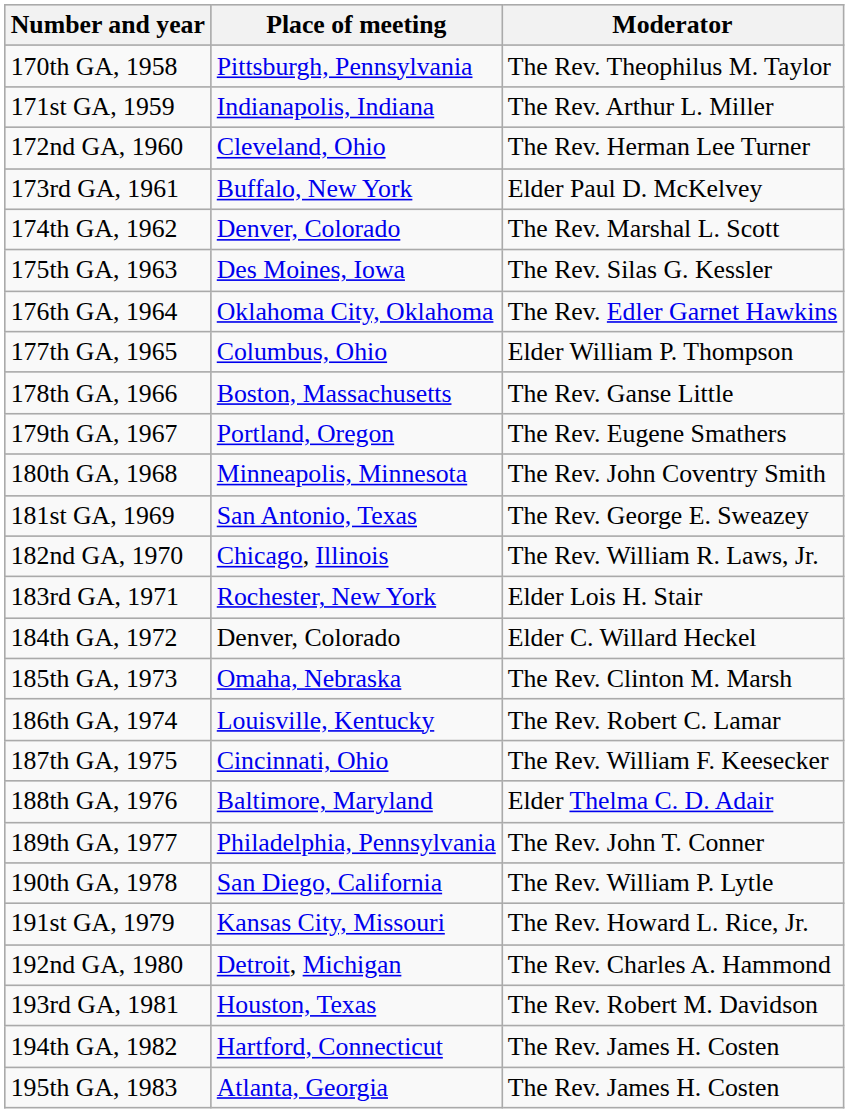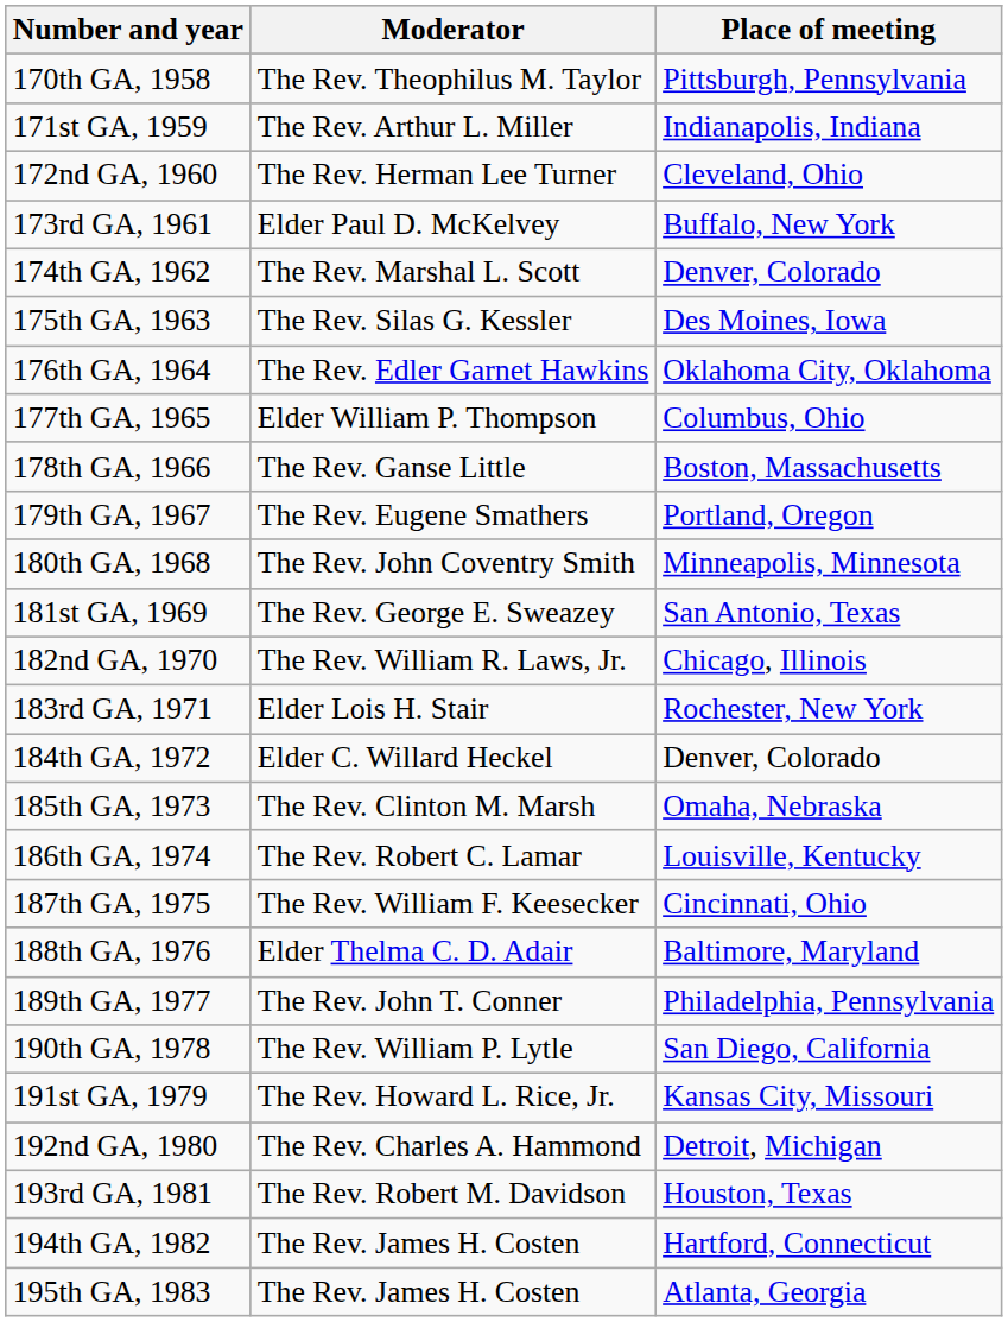 <table class="wikitable">
 <tr>
 <th>Number and year</th>
+<th>Moderator</th>
 <th>Place of meeting</th>
-<th>Moderator</th>
 </tr>
 <tr>
 <td>170th GA, 1958</td>
+<td>The Rev. Theophilus M. Taylor</td>
 <td><a href='#'>Pittsburgh, Pennsylvania</a></td>
-<td>The Rev. Theophilus M. Taylor</td>
 </tr>
 <tr>
 <td>171st GA, 1959</td>
+<td>The Rev. Arthur L. Miller</td>
 <td><a href='#'>Indianapolis, Indiana</a></td>
-<td>The Rev. Arthur L. Miller</td>
 </tr>
 <tr>
 <td>172nd GA, 1960</td>
+<td>The Rev. Herman Lee Turner</td>
 <td><a href='#'>Cleveland, Ohio</a></td>
-<td>The Rev. Herman Lee Turner</td>
 </tr>
 <tr>
 <td>173rd GA, 1961</td>
+<td>Elder Paul D. McKelvey</td>
 <td><a href='#'>Buffalo, New York</a></td>
-<td>Elder Paul D. McKelvey</td>
 </tr>
 <tr>
 <td>174th GA, 1962</td>
+<td>The Rev. Marshal L. Scott</td>
 <td><a href='#'>Denver, Colorado</a></td>
-<td>The Rev. Marshal L. Scott</td>
 </tr>
 <tr>
 <td>175th GA, 1963</td>
+<td>The Rev. Silas G. Kessler</td>
 <td><a href='#'>Des Moines, Iowa</a></td>
-<td>The Rev. Silas G. Kessler</td>
 </tr>
 <tr>
 <td>176th GA, 1964</td>
+<td>The Rev. <a href='#'>Edler Garnet Hawkins</a></td>
 <td><a href='#'>Oklahoma City, Oklahoma</a></td>
-<td>The Rev. <a href='#'>Edler Garnet Hawkins</a></td>
 </tr>
 <tr>
 <td>177th GA, 1965</td>
+<td>Elder William P. Thompson</td>
 <td><a href='#'>Columbus, Ohio</a></td>
-<td>Elder William P. Thompson</td>
 </tr>
 <tr>
 <td>178th GA, 1966</td>
+<td>The Rev. Ganse Little</td>
 <td><a href='#'>Boston, Massachusetts</a></td>
-<td>The Rev. Ganse Little</td>
 </tr>
 <tr>
 <td>179th GA, 1967</td>
+<td>The Rev. Eugene Smathers</td>
 <td><a href='#'>Portland, Oregon</a></td>
-<td>The Rev. Eugene Smathers</td>
 </tr>
 <tr>
 <td>180th GA, 1968</td>
+<td>The Rev. John Coventry Smith</td>
 <td><a href='#'>Minneapolis, Minnesota</a></td>
-<td>The Rev. John Coventry Smith</td>
 </tr>
 <tr>
 <td>181st GA, 1969</td>
+<td>The Rev. George E. Sweazey</td>
 <td><a href='#'>San Antonio, Texas</a></td>
-<td>The Rev. George E. Sweazey</td>
 </tr>
 <tr>
 <td>182nd GA, 1970</td>
+<td>The Rev. William R. Laws, Jr.</td>
 <td><a href='#'>Chicago</a>, <a href='#'>Illinois</a></td>
-<td>The Rev. William R. Laws, Jr.</td>
 </tr>
 <tr>
 <td>183rd GA, 1971</td>
+<td>Elder Lois H. Stair</td>
 <td><a href='#'>Rochester, New York</a></td>
-<td>Elder Lois H. Stair</td>
 </tr>
 <tr>
 <td>184th GA, 1972</td>
+<td>Elder C. Willard Heckel</td>
 <td>Denver, Colorado</td>
-<td>Elder C. Willard Heckel</td>
 </tr>
 <tr>
 <td>185th GA, 1973</td>
+<td>The Rev. Clinton M. Marsh</td>
 <td><a href='#'>Omaha, Nebraska</a></td>
-<td>The Rev. Clinton M. Marsh</td>
 </tr>
 <tr>
 <td>186th GA, 1974</td>
+<td>The Rev. Robert C. Lamar</td>
 <td><a href='#'>Louisville, Kentucky</a></td>
-<td>The Rev. Robert C. Lamar</td>
 </tr>
 <tr>
 <td>187th GA, 1975</td>
+<td>The Rev. William F. Keesecker</td>
 <td><a href='#'>Cincinnati, Ohio</a></td>
-<td>The Rev. William F. Keesecker</td>
 </tr>
 <tr>
 <td>188th GA, 1976</td>
+<td>Elder <a href='#'>Thelma C. D. Adair</a></td>
 <td><a href='#'>Baltimore, Maryland</a></td>
-<td>Elder <a href='#'>Thelma C. D. Adair</a></td>
 </tr>
 <tr>
 <td>189th GA, 1977</td>
+<td>The Rev. John T. Conner</td>
 <td><a href='#'>Philadelphia, Pennsylvania</a></td>
-<td>The Rev. John T. Conner</td>
 </tr>
 <tr>
 <td>190th GA, 1978</td>
+<td>The Rev. William P. Lytle</td>
 <td><a href='#'>San Diego, California</a></td>
-<td>The Rev. William P. Lytle</td>
 </tr>
 <tr>
 <td>191st GA, 1979</td>
+<td>The Rev. Howard L. Rice, Jr.</td>
 <td><a href='#'>Kansas City, Missouri</a></td>
-<td>The Rev. Howard L. Rice, Jr.</td>
 </tr>
 <tr>
 <td>192nd GA, 1980</td>
+<td>The Rev. Charles A. Hammond</td>
 <td><a href='#'>Detroit</a>, <a href='#'>Michigan</a></td>
-<td>The Rev. Charles A. Hammond</td>
 </tr>
 <tr>
 <td>193rd GA, 1981</td>
+<td>The Rev. Robert M. Davidson</td>
 <td><a href='#'>Houston, Texas</a></td>
-<td>The Rev. Robert M. Davidson</td>
 </tr>
 <tr>
 <td>194th GA, 1982</td>
+<td>The Rev. James H. Costen</td>
 <td><a href='#'>Hartford, Connecticut</a></td>
-<td>The Rev. James H. Costen</td>
 </tr>
 <tr>
 <td>195th GA, 1983</td>
+<td>The Rev. James H. Costen</td>
 <td><a href='#'>Atlanta, Georgia</a></td>
-<td>The Rev. James H. Costen</td>
 </tr>
 </table>
